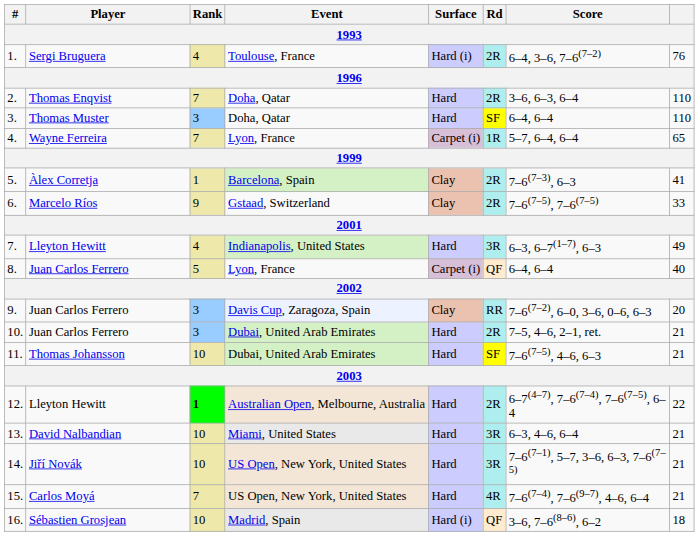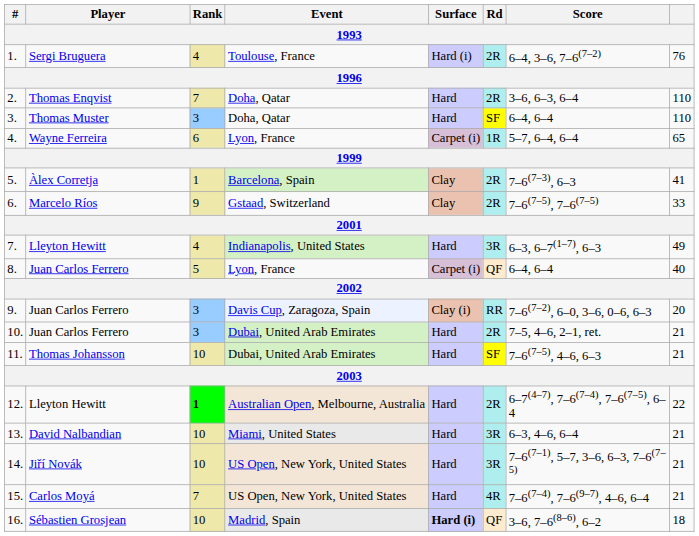 <table class="wikitable sortable">
 <tr>
 <th>#</th>
 <th width=200>Player</th>
 <th>Rank</th>
 <th width=250>Event</th>
 <th>Surface</th>
 <th>Rd</th>
 <th width=200>Score</th>
 <th></th>
 </tr>
 <tr>
 <th colspan=8><a href='#'>1993</a></th>
 </tr>
 <tr>
 <td>1.</td>
 <td> <a href='#'>Sergi Bruguera</a></td>
 <td bgcolor=EEE8AA>4</td>
 <td><a href='#'>Toulouse</a>, France</td>
 <td bgcolor=CCCCFF>Hard (i)</td>
 <td bgcolor=afeeee>2R</td>
 <td>6–4, 3–6, 7–6<sup>(7–2)</sup></td>
 <td>76</td>
 </tr>
 <tr>
 <th colspan=8><a href='#'>1996</a></th>
 </tr>
 <tr>
 <td>2.</td>
 <td> <a href='#'>Thomas Enqvist</a></td>
 <td bgcolor=EEE8AA>7</td>
 <td><a href='#'>Doha</a>, Qatar</td>
 <td bgcolor=CCCCFF>Hard</td>
 <td bgcolor=afeeee>2R</td>
 <td>3–6, 6–3, 6–4</td>
 <td>110</td>
 </tr>
 <tr>
 <td>3.</td>
 <td> <a href='#'>Thomas Muster</a></td>
 <td bgcolor=99ccff>3</td>
 <td>Doha, Qatar</td>
 <td bgcolor=CCCCFF>Hard</td>
 <td bgcolor=yellow>SF</td>
 <td>6–4, 6–4</td>
 <td>110</td>
 </tr>
 <tr>
 <td>4.</td>
 <td> <a href='#'>Wayne Ferreira</a></td>
-<td bgcolor=EEE8AA>7</td>
+<td bgcolor=EEE8AA>6</td>
 <td><a href='#'>Lyon</a>, France</td>
 <td bgcolor=thistle>Carpet (i)</td>
 <td bgcolor=afeeee>1R</td>
 <td>5–7, 6–4, 6–4</td>
 <td>65</td>
 </tr>
 <tr>
 <th colspan=8><a href='#'>1999</a></th>
 </tr>
 <tr>
 <td>5.</td>
 <td> <a href='#'>Àlex Corretja</a></td>
 <td bgcolor=EEE8AA>1</td>
 <td bgcolor=d4f1c5><a href='#'>Barcelona</a>, Spain</td>
 <td bgcolor=#ebc2af>Clay</td>
 <td bgcolor=afeeee>2R</td>
 <td>7–6<sup>(7–3)</sup>, 6–3</td>
 <td>41</td>
 </tr>
 <tr>
 <td>6.</td>
 <td> <a href='#'>Marcelo Ríos</a></td>
 <td bgcolor=EEE8AA>9</td>
 <td><a href='#'>Gstaad</a>, Switzerland</td>
 <td bgcolor=#ebc2af>Clay</td>
 <td bgcolor=afeeee>2R</td>
 <td>7–6<sup>(7–5)</sup>, 7–6<sup>(7–5)</sup></td>
 <td>33</td>
 </tr>
 <tr>
 <th colspan=8><a href='#'>2001</a></th>
 </tr>
 <tr>
 <td>7.</td>
 <td> <a href='#'>Lleyton Hewitt</a></td>
 <td bgcolor=EEE8AA>4</td>
 <td bgcolor=d4f1c5><a href='#'>Indianapolis</a>, United States</td>
 <td bgcolor=CCCCFF>Hard</td>
 <td bgcolor=afeeee>3R</td>
 <td>6–3, 6–7<sup>(1–7)</sup>, 6–3</td>
 <td>49</td>
 </tr>
 <tr>
 <td>8.</td>
 <td> <a href='#'>Juan Carlos Ferrero</a></td>
 <td bgcolor=EEE8AA>5</td>
 <td><a href='#'>Lyon</a>, France</td>
 <td bgcolor=thistle>Carpet (i)</td>
 <td bgcolor=ffebcd>QF</td>
 <td>6–4, 6–4</td>
 <td>40</td>
 </tr>
 <tr>
 <th colspan=8><a href='#'>2002</a></th>
 </tr>
 <tr>
 <td>9.</td>
 <td> Juan Carlos Ferrero</td>
 <td bgcolor=99ccff>3</td>
 <td bgcolor=ECF2FF><a href='#'>Davis Cup</a>, Zaragoza, Spain</td>
-<td bgcolor=#ebc2af>Clay</td>
+<td bgcolor=#ebc2af>Clay (i)</td>
 <td bgcolor=afeeee>RR</td>
 <td>7–6<sup>(7–2)</sup>, 6–0, 3–6, 0–6, 6–3</td>
 <td>20</td>
 </tr>
 <tr>
 <td>10.</td>
 <td> Juan Carlos Ferrero</td>
 <td bgcolor=99ccff>3</td>
 <td bgcolor=d4f1c5><a href='#'>Dubai</a>, United Arab Emirates</td>
 <td bgcolor=CCCCFF>Hard</td>
 <td bgcolor=afeeee>2R</td>
 <td>7–5, 4–6, 2–1, ret.</td>
 <td>21</td>
 </tr>
 <tr>
 <td>11.</td>
 <td> <a href='#'>Thomas Johansson</a></td>
 <td bgcolor=EEE8AA>10</td>
 <td bgcolor=d4f1c5>Dubai, United Arab Emirates</td>
 <td bgcolor=CCCCFF>Hard</td>
 <td bgcolor=yellow>SF</td>
 <td>7–6<sup>(7–5)</sup>, 4–6, 6–3</td>
 <td>21</td>
 </tr>
 <tr>
 <th colspan=8><a href='#'>2003</a></th>
 </tr>
 <tr>
 <td>12.</td>
 <td> Lleyton Hewitt</td>
 <td bgcolor=lime><strong>1</strong></td>
 <td bgcolor=f3e6d7><a href='#'>Australian Open</a>, Melbourne, Australia</td>
 <td bgcolor=CCCCFF>Hard</td>
 <td bgcolor=afeeee>2R</td>
 <td>6–7<sup>(4–7)</sup>, 7–6<sup>(7–4)</sup>, 7–6<sup>(7–5)</sup>, 6–4</td>
 <td>22</td>
 </tr>
 <tr>
 <td>13.</td>
 <td> <a href='#'>David Nalbandian</a></td>
 <td bgcolor=EEE8AA>10</td>
 <td bgcolor=e9e9e9><a href='#'>Miami</a>, United States</td>
 <td bgcolor=CCCCFF>Hard</td>
 <td bgcolor=afeeee>3R</td>
 <td>6–3, 4–6, 6–4</td>
 <td>21</td>
 </tr>
 <tr>
 <td>14.</td>
 <td> <a href='#'>Jiří Novák</a></td>
 <td bgcolor=EEE8AA>10</td>
 <td bgcolor=f3e6d7><a href='#'>US Open</a>, New York, United States</td>
 <td bgcolor=CCCCFF>Hard</td>
 <td bgcolor=afeeee>3R</td>
 <td>7–6<sup>(7–1)</sup>, 5–7, 3–6, 6–3, 7–6<sup>(7–5)</sup></td>
 <td>21</td>
 </tr>
 <tr>
 <td>15.</td>
 <td> <a href='#'>Carlos Moyá</a></td>
 <td bgcolor=EEE8AA>7</td>
 <td bgcolor=f3e6d7>US Open, New York, United States</td>
 <td bgcolor=CCCCFF>Hard</td>
 <td bgcolor=afeeee>4R</td>
 <td>7–6<sup>(7–4)</sup>, 7–6<sup>(9–7)</sup>, 4–6, 6–4</td>
 <td>21</td>
 </tr>
 <tr>
 <td>16.</td>
 <td> <a href='#'>Sébastien Grosjean</a></td>
 <td bgcolor=EEE8AA>10</td>
 <td bgcolor=e9e9e9><a href='#'>Madrid</a>, Spain</td>
-<td bgcolor=CCCCFF>Hard (i)</td>
+<td bgcolor=CCCCFF><strong>Hard (i)</strong></td>
 <td bgcolor=ffebcd>QF</td>
 <td>3–6, 7–6<sup>(8–6)</sup>, 6–2</td>
 <td>18</td>
 </tr>
 </table>
